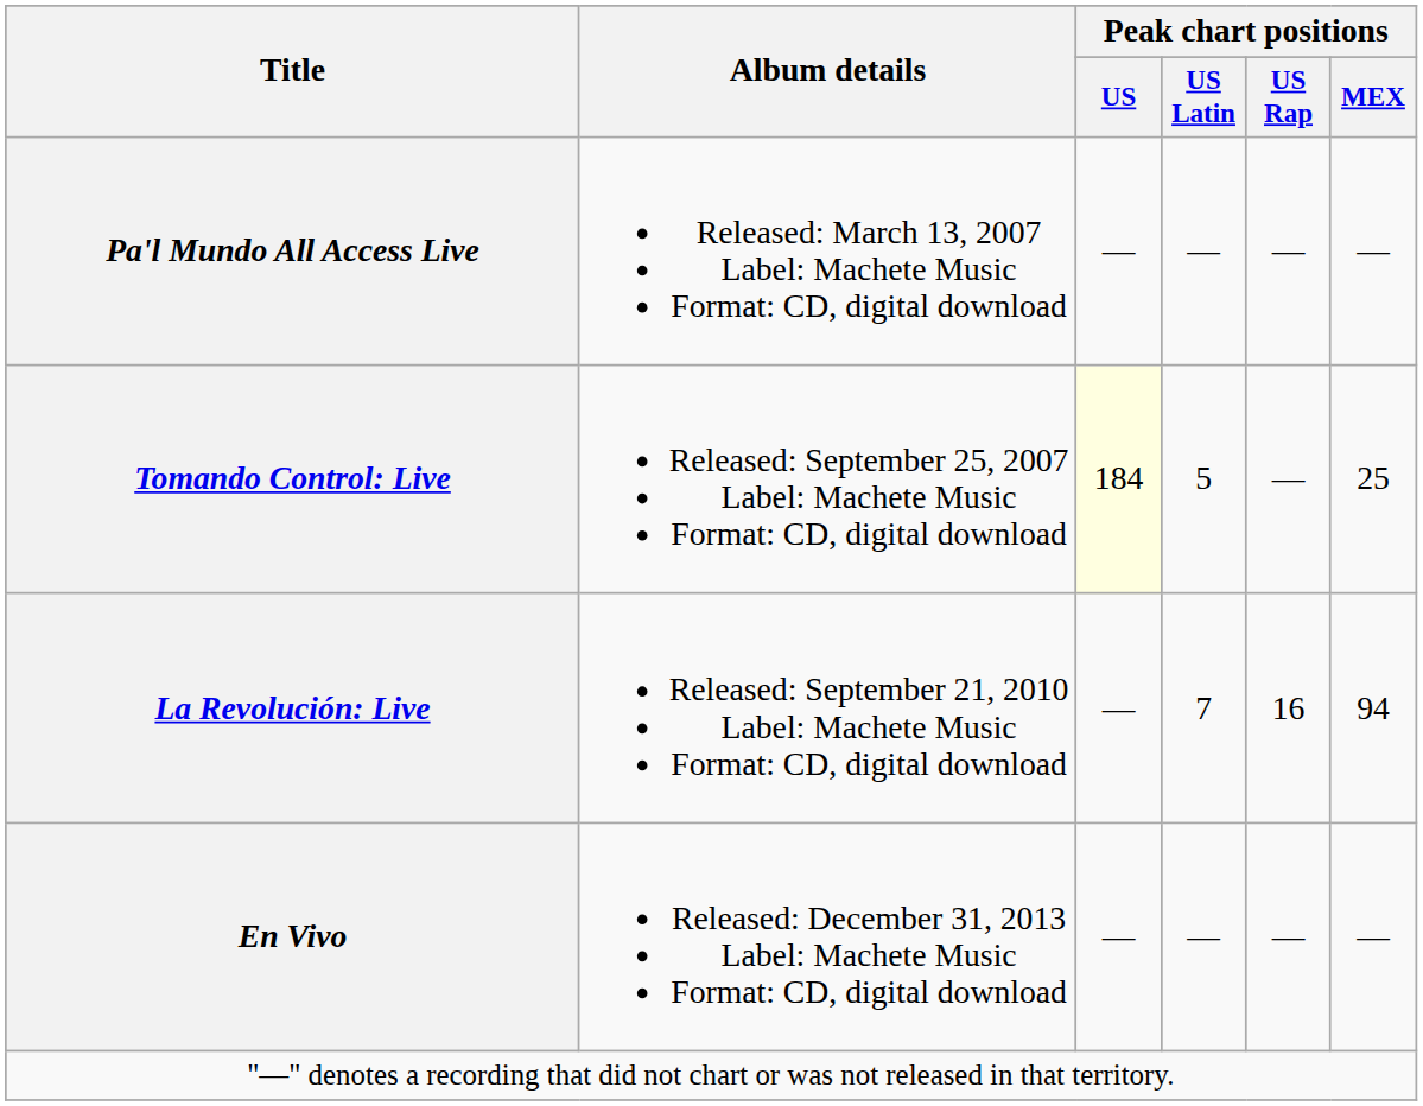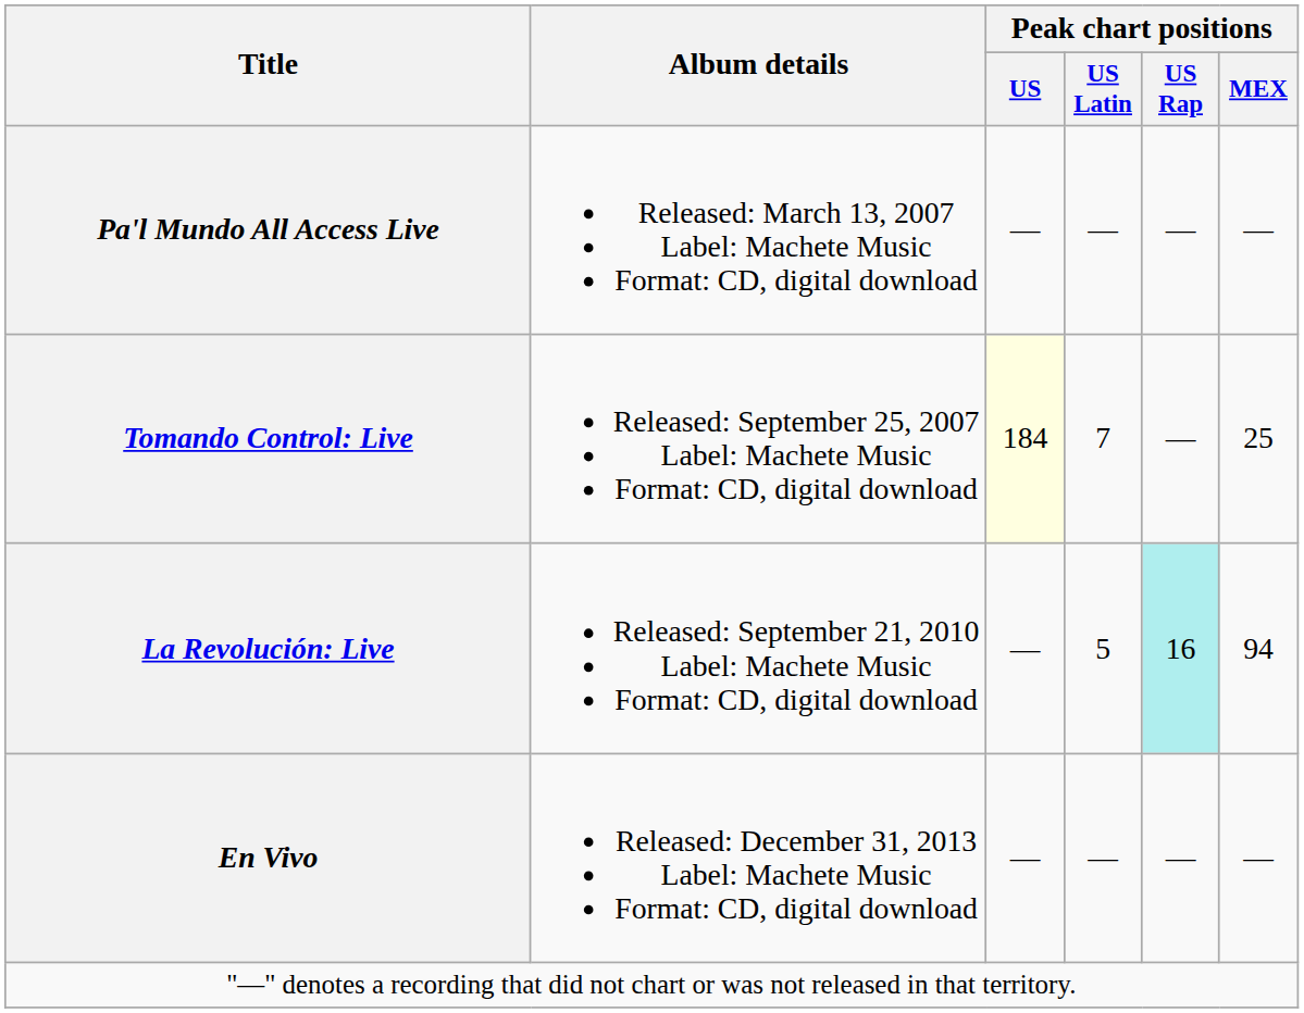 <table class="wikitable plainrowheaders" style="text-align:center;" border="1">
 <tr>
 <th rowspan="2" style="width:17em;">Title</th>
 <th rowspan="2">Album details</th>
 <th colspan="4">Peak chart positions</th>
 </tr>
 <tr style="font-size:smaller;">
 <th scope="col" style="width:35px;"><a href='#'>US</a><br></th>
 <th scope="col" style="width:35px;"><a href='#'>US<br>Latin</a><br></th>
 <th scope="col" style="width:35px;"><a href='#'>US<br>Rap</a><br></th>
 <th scope="col" style="width:35px;"><a href='#'>MEX</a><br></th>
 </tr>
 <tr>
 <th scope="row"><em>Pa'l Mundo All Access Live</em></th>
 <td><br><ul><li>Released: March 13, 2007</li><li>Label: Machete Music</li><li>Format: CD, digital download</li></ul></td>
 <td>—</td>
 <td>—</td>
 <td>—</td>
 <td>—</td>
 </tr>
 <tr>
 <th scope="row"><em><a href='#'>Tomando Control: Live</a></em></th>
 <td><br><ul><li>Released: September 25, 2007</li><li>Label: Machete Music</li><li>Format: CD, digital download</li></ul></td>
 <td style="background: lightyellow;">184</td>
-<td>5</td>
+<td>7</td>
 <td>—</td>
 <td>25</td>
 </tr>
 <tr>
 <th scope="row"><em><a href='#'>La Revolución: Live</a></em></th>
 <td><br><ul><li>Released: September 21, 2010</li><li>Label: Machete Music</li><li>Format: CD, digital download</li></ul></td>
 <td>—</td>
-<td>7</td>
-<td>16</td>
+<td>5</td>
+<td style="background: paleturquoise;">16</td>
 <td>94</td>
 </tr>
 <tr>
 <th scope="row"><em>En Vivo</em></th>
 <td><br><ul><li>Released: December 31, 2013</li><li>Label: Machete Music</li><li>Format: CD, digital download</li></ul></td>
 <td>—</td>
 <td>—</td>
 <td>—</td>
 <td>—</td>
 </tr>
 <tr>
 <td colspan="22" style="font-size:90%" align="center">"—" denotes a recording that did not chart or was not released in that territory.</td>
 </tr>
 </table>
